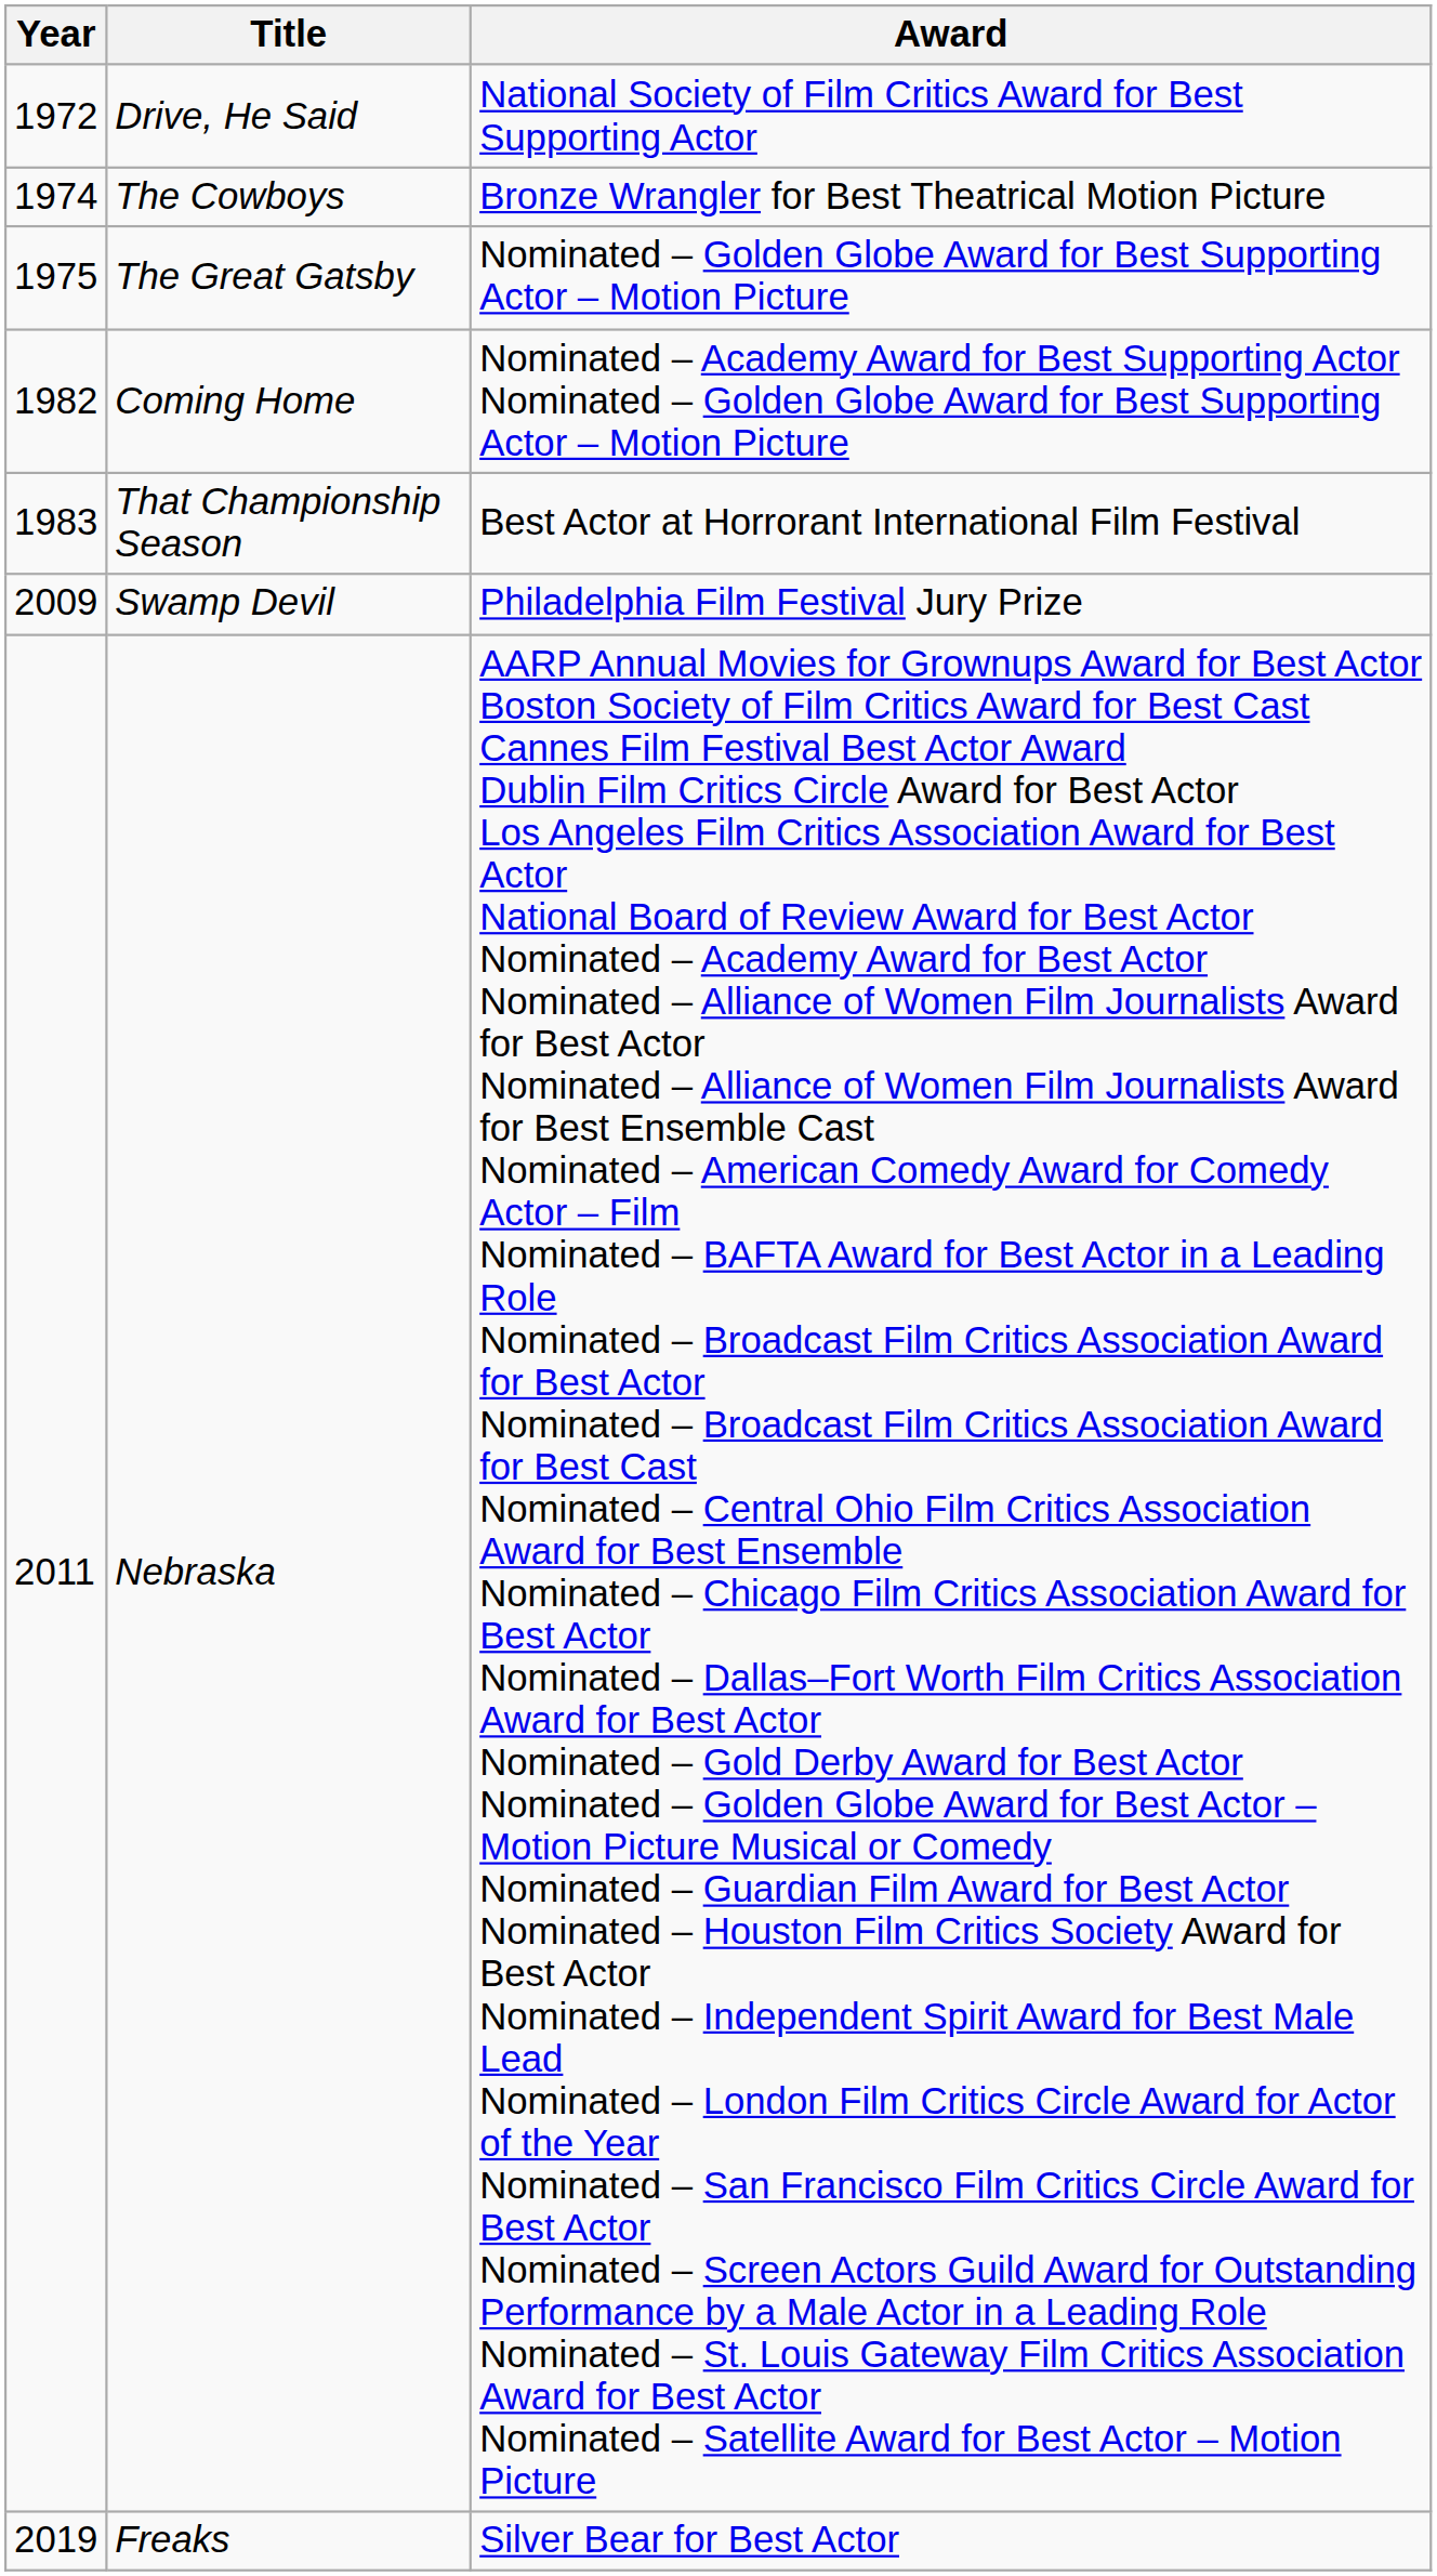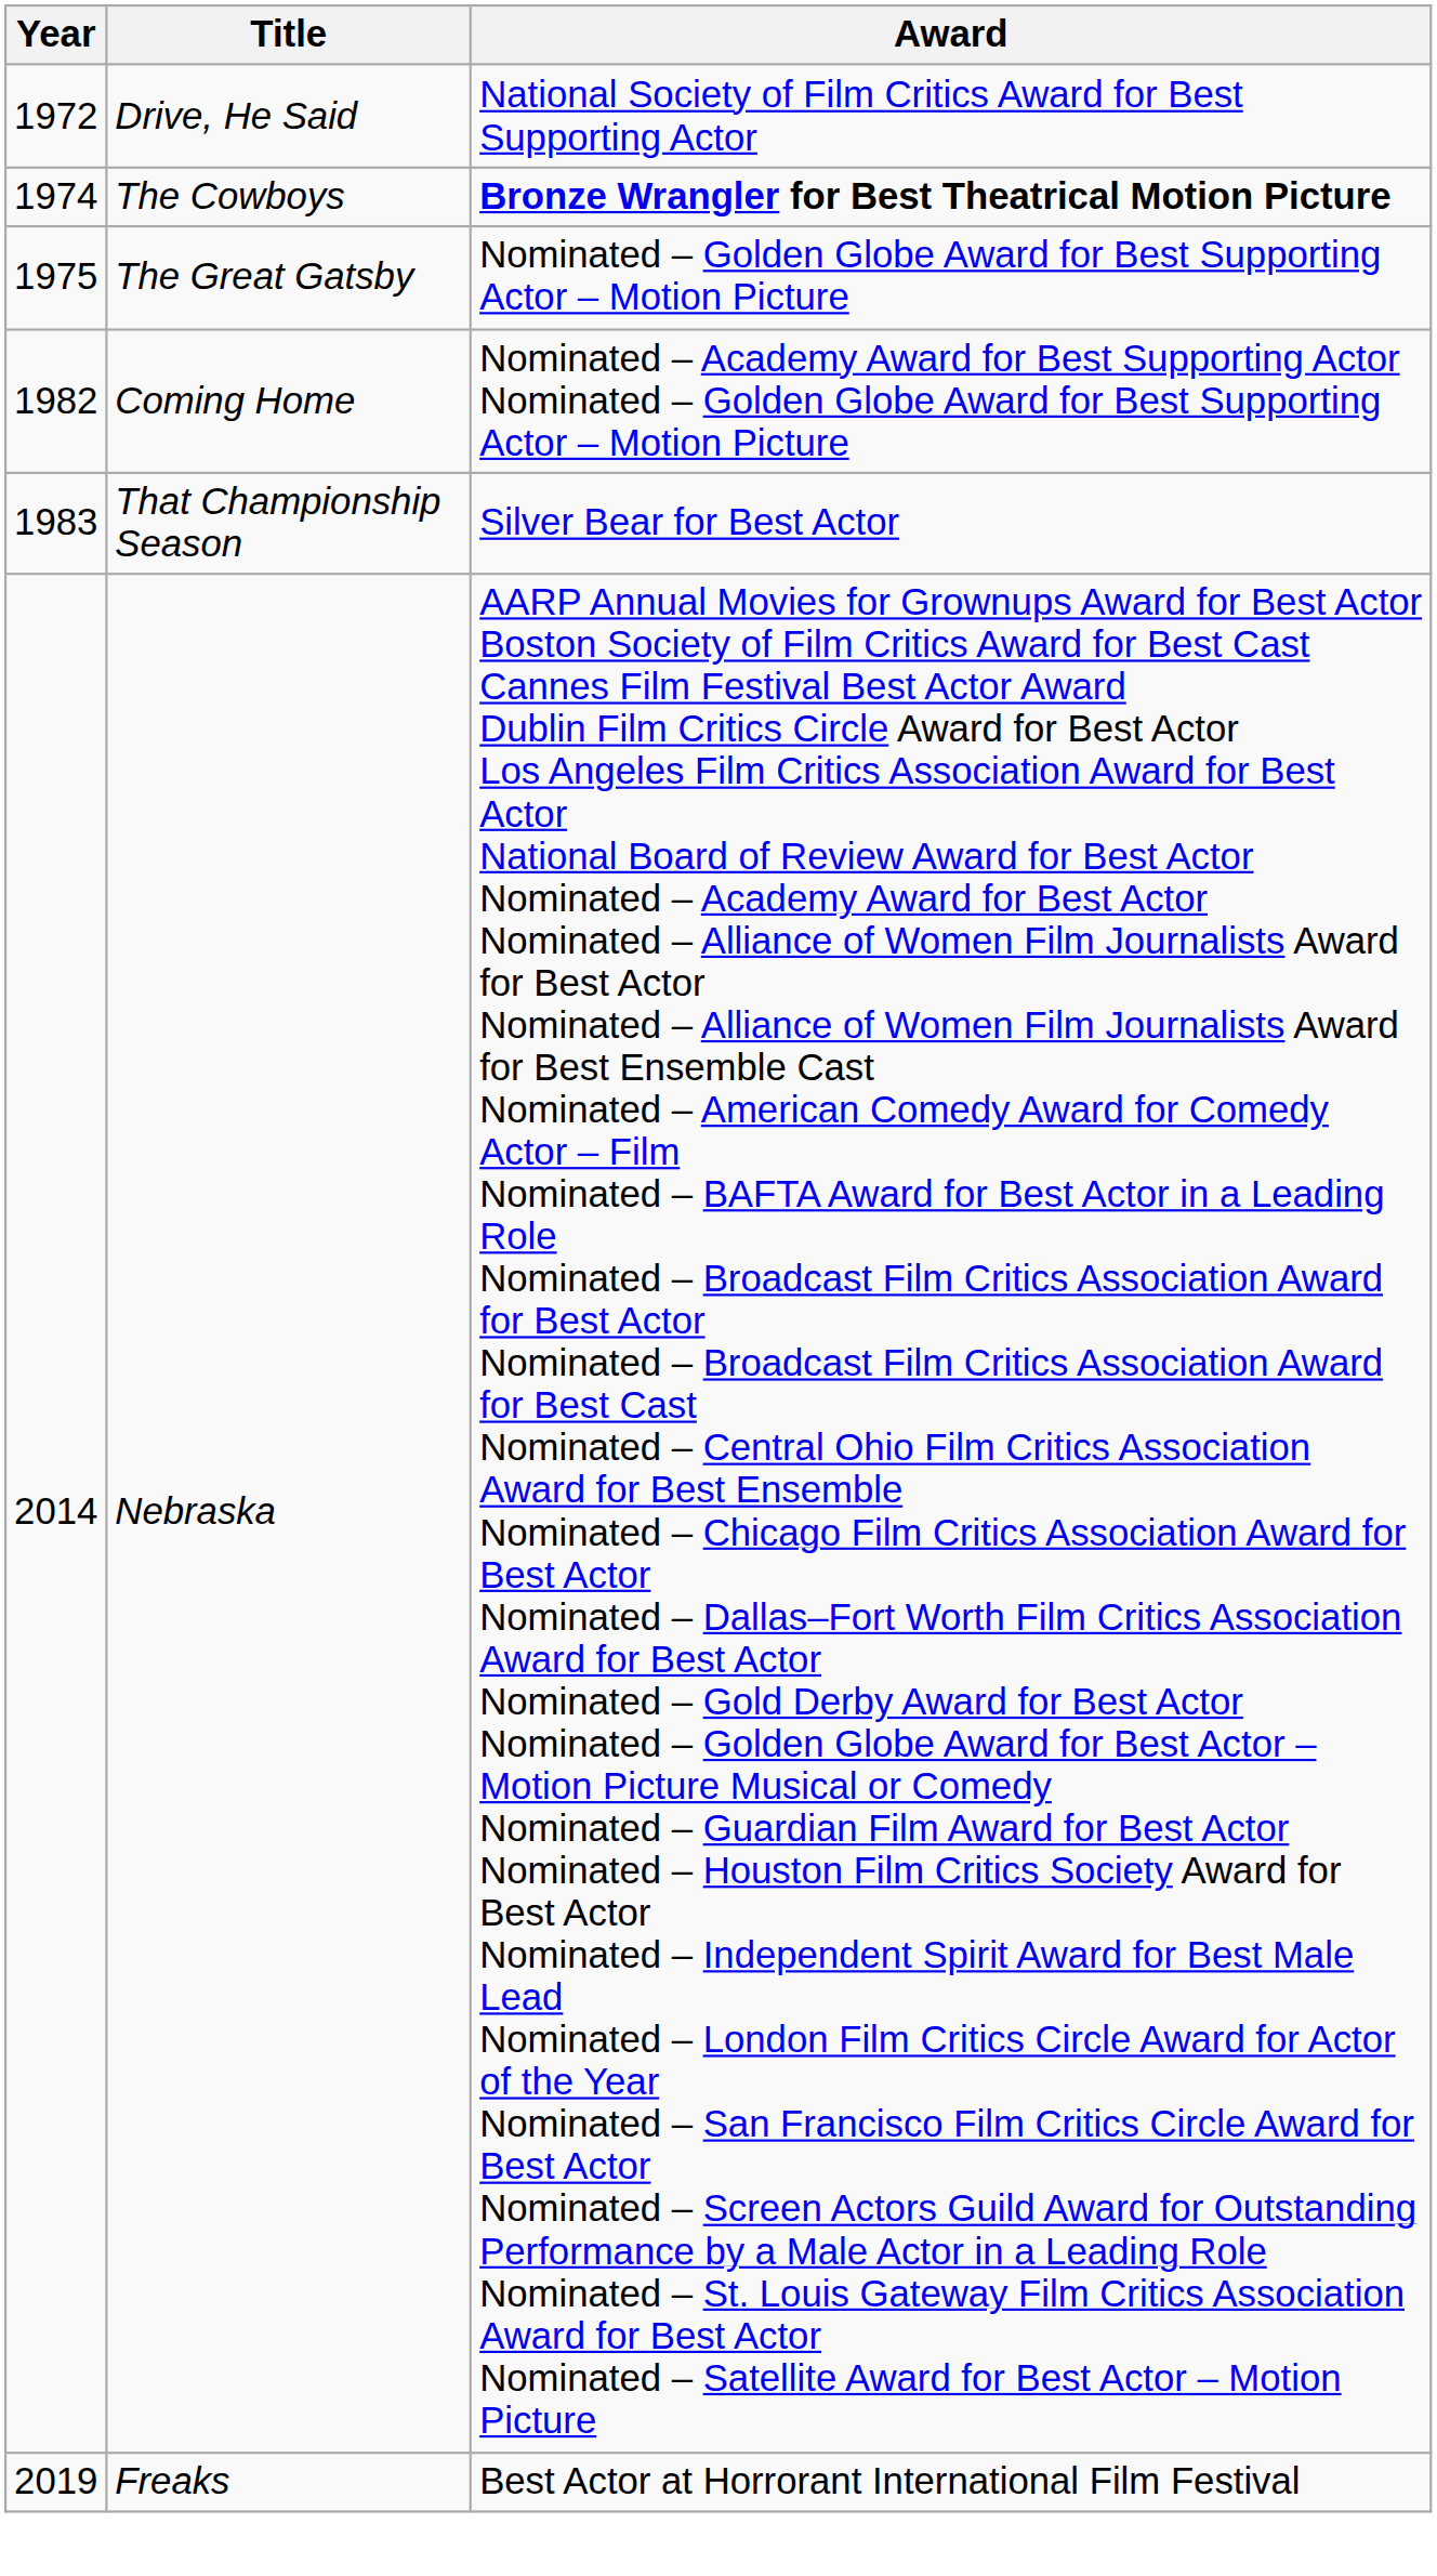 <table class="wikitable sortable">
 <tr>
 <th>Year</th>
 <th>Title</th>
 <th>Award</th>
 </tr>
 <tr>
 <td>1972</td>
 <td><em>Drive, He Said</em></td>
 <td><a href='#'>National Society of Film Critics Award for Best Supporting Actor</a></td>
 </tr>
 <tr>
 <td>1974</td>
 <td><em>The Cowboys</em></td>
-<td><a href='#'>Bronze Wrangler</a> for Best Theatrical Motion Picture</td>
+<td><strong><a href='#'>Bronze Wrangler</a> for Best Theatrical Motion Picture</strong></td>
 </tr>
 <tr>
 <td>1975</td>
 <td><em>The Great Gatsby</em></td>
 <td>Nominated – <a href='#'>Golden Globe Award for Best Supporting Actor – Motion Picture</a></td>
 </tr>
 <tr>
 <td>1982</td>
 <td><em>Coming Home</em></td>
 <td>Nominated – <a href='#'>Academy Award for Best Supporting Actor</a><br>Nominated – <a href='#'>Golden Globe Award for Best Supporting Actor – Motion Picture</a></td>
 </tr>
 <tr>
 <td>1983</td>
 <td><em>That Championship Season</em></td>
-<td>Best Actor at Horrorant International Film Festival</td>
+<td><a href='#'>Silver Bear for Best Actor</a></td>
 </tr>
 <tr>
-<td>2009</td>
-<td><em>Swamp Devil</em></td>
-<td><a href='#'>Philadelphia Film Festival</a> Jury Prize</td>
-</tr>
-<tr>
-<td>2011</td>
+<td>2014</td>
 <td><em>Nebraska</em></td>
 <td><a href='#'>AARP Annual Movies for Grownups Award for Best Actor</a><br><a href='#'>Boston Society of Film Critics Award for Best Cast</a><br><a href='#'>Cannes Film Festival Best Actor Award</a><br><a href='#'>Dublin Film Critics Circle</a> Award for Best Actor<br><a href='#'>Los Angeles Film Critics Association Award for Best Actor</a><br><a href='#'>National Board of Review Award for Best Actor</a><br>Nominated – <a href='#'>Academy Award for Best Actor</a><br>Nominated – <a href='#'>Alliance of Women Film Journalists</a> Award for Best Actor<br>Nominated – <a href='#'>Alliance of Women Film Journalists</a> Award for Best Ensemble Cast<br>Nominated – <a href='#'>American Comedy Award for Comedy Actor – Film</a><br>Nominated – <a href='#'>BAFTA Award for Best Actor in a Leading Role</a><br>Nominated – <a href='#'>Broadcast Film Critics Association Award for Best Actor</a><br>Nominated – <a href='#'>Broadcast Film Critics Association Award for Best Cast</a><br>Nominated – <a href='#'>Central Ohio Film Critics Association Award for Best Ensemble</a><br>Nominated – <a href='#'>Chicago Film Critics Association Award for Best Actor</a><br>Nominated – <a href='#'>Dallas–Fort Worth Film Critics Association Award for Best Actor</a> <br>Nominated – <a href='#'>Gold Derby Award for Best Actor</a><br>Nominated – <a href='#'>Golden Globe Award for Best Actor – Motion Picture Musical or Comedy</a><br>Nominated – <a href='#'>Guardian Film Award for Best Actor</a><br>Nominated – <a href='#'>Houston Film Critics Society</a> Award for Best Actor<br>Nominated – <a href='#'>Independent Spirit Award for Best Male Lead</a><br>Nominated – <a href='#'>London Film Critics Circle Award for Actor of the Year</a><br>Nominated – <a href='#'>San Francisco Film Critics Circle Award for Best Actor</a><br>Nominated – <a href='#'>Screen Actors Guild Award for Outstanding Performance by a Male Actor in a Leading Role</a><br>Nominated – <a href='#'>St. Louis Gateway Film Critics Association Award for Best Actor</a><br>Nominated – <a href='#'>Satellite Award for Best Actor – Motion Picture</a></td>
 </tr>
 <tr>
 <td>2019</td>
 <td><em>Freaks</em></td>
-<td><a href='#'>Silver Bear for Best Actor</a></td>
+<td>Best Actor at Horrorant International Film Festival</td>
 </tr>
 </table>
